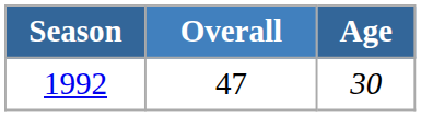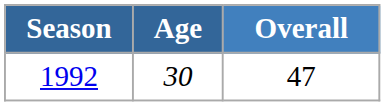 <table class="wikitable" style="font-size:95%; text-align:center; border:grey solid 1px; border-collapse:collapse; background:#ffffff;">
 <tr>
 <th style="background-color:#369; color:white; width:60px;"> Season </th>
+<th style="background-color:#369; color:white; width:40px;"> Age </th>
 <th style="background-color:#4180be; color:white; width:75px;">Overall</th>
-<th style="background-color:#369; color:white; width:40px;"> Age </th>
 </tr>
 <tr>
 <td><a href='#'>1992</a></td>
+<td><em>30</em></td>
 <td>47</td>
-<td><em>30</em></td>
 </tr>
 </table>
